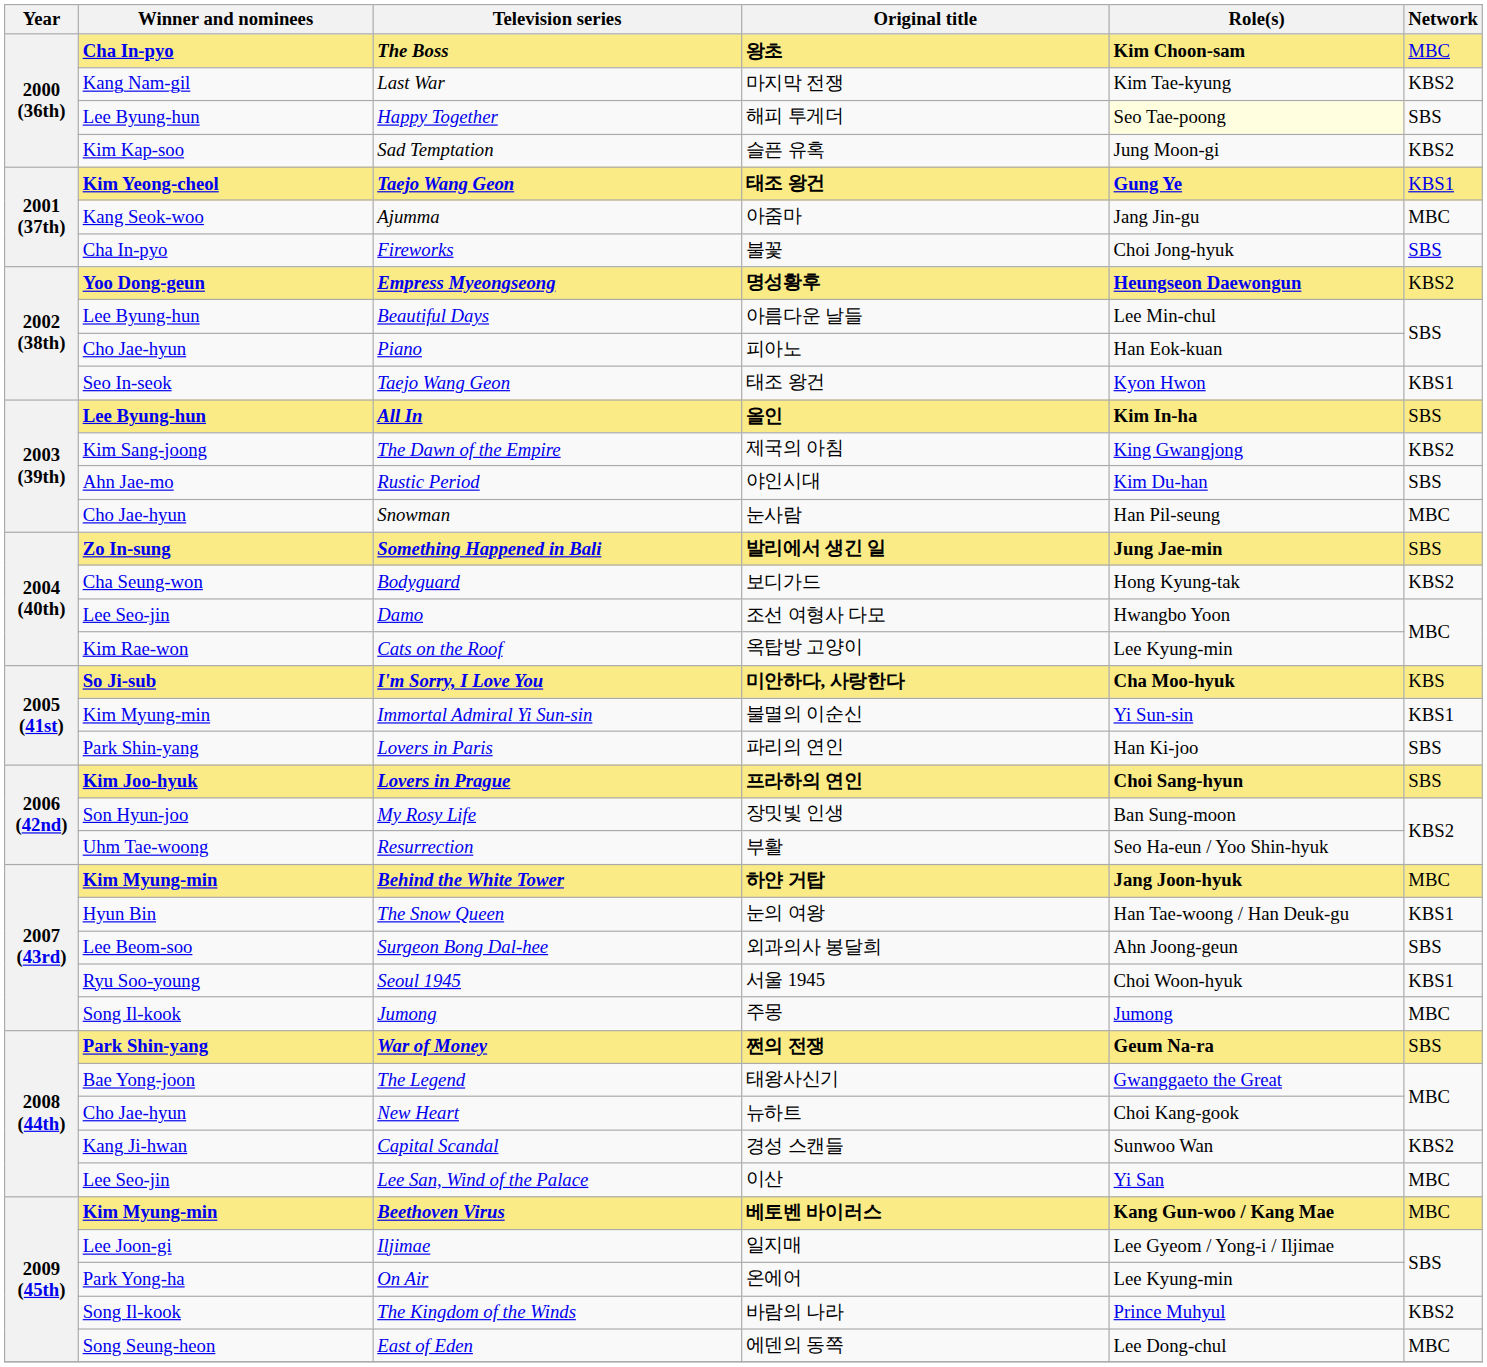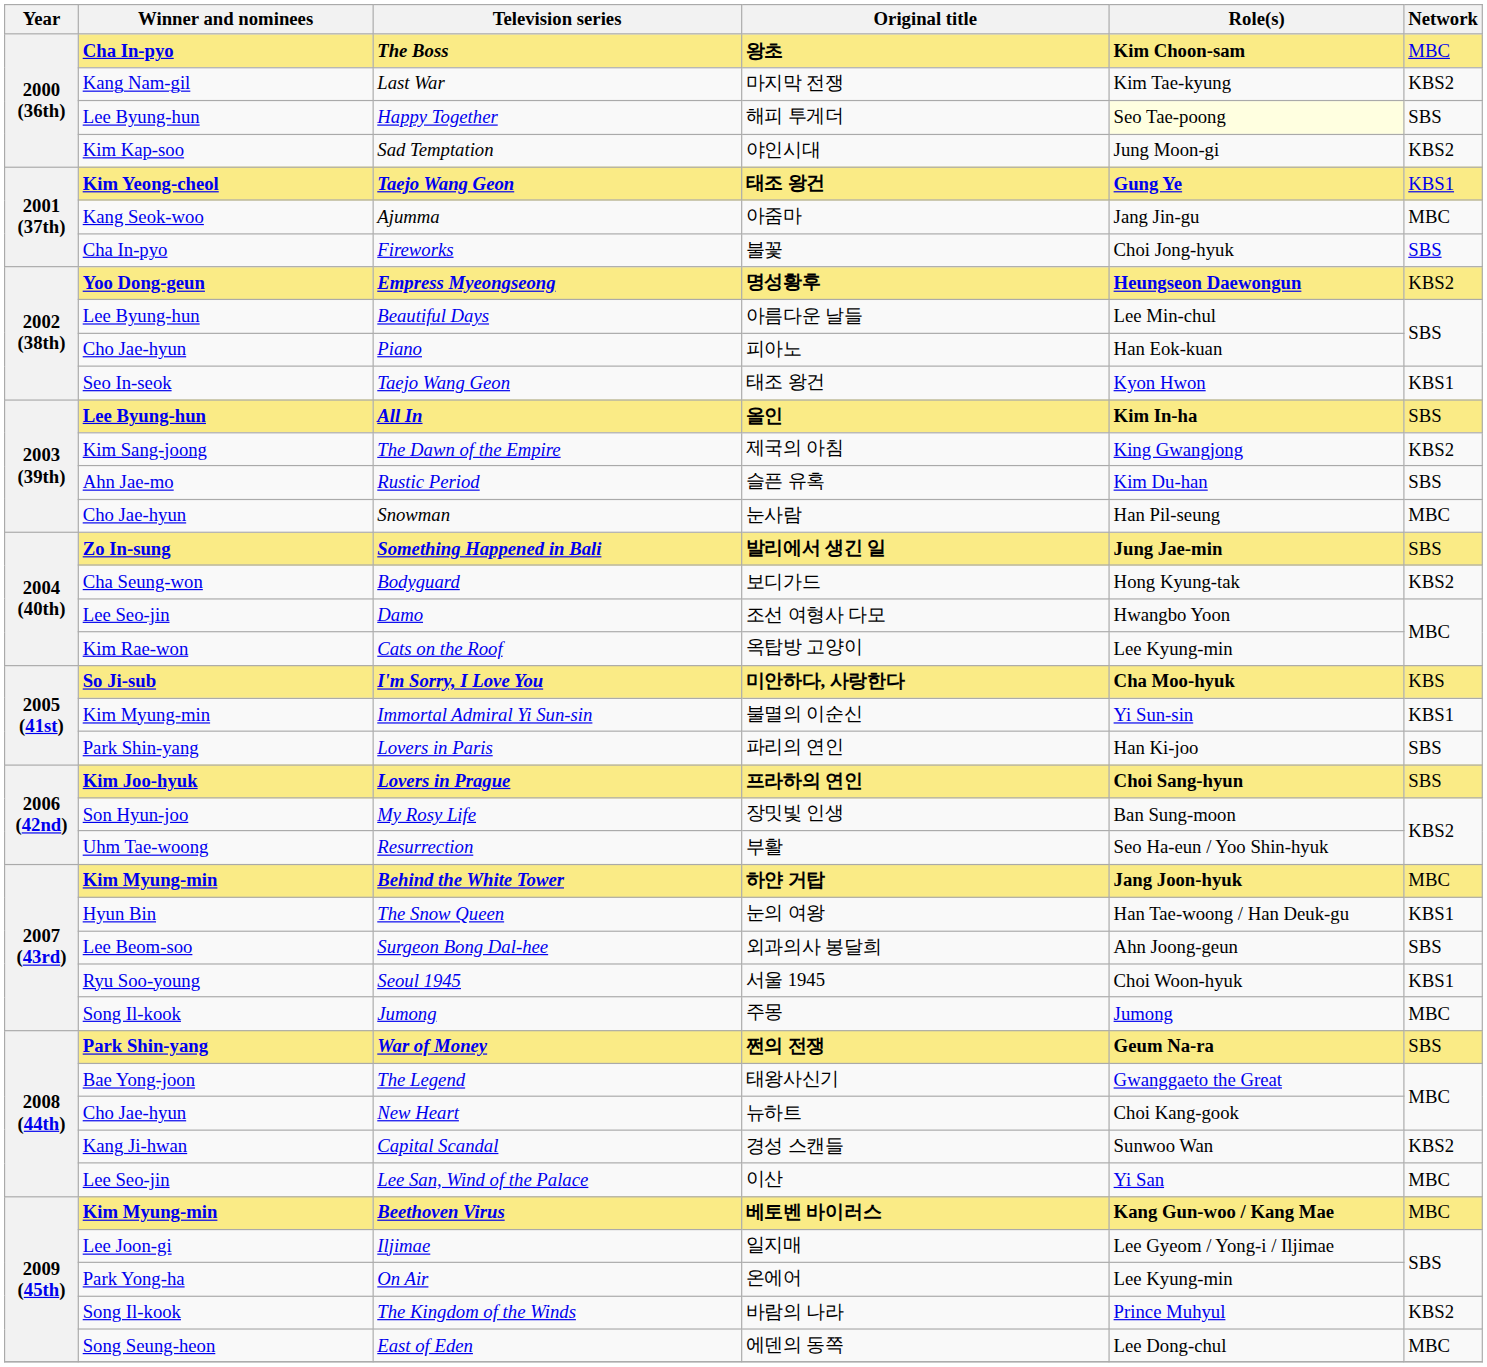 <table class="wikitable" style="width:100%;" cellpadding="6">
 <tr>
 <th style="width:5%;">Year</th>
 <th style="width:20%;">Winner and nominees</th>
 <th style="width:25%;">Television series</th>
 <th style="width:25%;">Original title</th>
 <th style="width:20%;">Role(s)</th>
 <th style="width:5%;">Network</th>
 </tr>
 <tr>
 <th rowspan="4">2000<br>(36th)</th>
 <td style="background:#FAEB86;"><strong><a href='#'>Cha In-pyo</a> </strong></td>
 <td style="background:#FAEB86;"><strong><em>The Boss</em></strong></td>
 <td style="background:#FAEB86;"><strong>왕초</strong></td>
 <td style="background:#FAEB86;"><strong>Kim Choon-sam</strong></td>
 <td style="background:#FAEB86;"><a href='#'>MBC</a></td>
 </tr>
 <tr>
 <td><a href='#'>Kang Nam-gil</a></td>
 <td><em>Last War</em></td>
 <td>마지막 전쟁</td>
 <td>Kim Tae-kyung</td>
 <td>KBS2</td>
 </tr>
 <tr>
 <td><a href='#'>Lee Byung-hun</a></td>
 <td><em><a href='#'> Happy Together</a></em></td>
 <td>해피 투게더</td>
 <td style="background: lightyellow;">Seo Tae-poong</td>
 <td>SBS</td>
 </tr>
 <tr>
 <td><a href='#'>Kim Kap-soo</a></td>
 <td><em>Sad Temptation</em></td>
-<td>슬픈 유혹</td>
+<td>야인시대</td>
 <td>Jung Moon-gi</td>
 <td>KBS2</td>
 </tr>
 <tr>
 <th rowspan="3">2001<br>(37th)</th>
 <td style="background:#FAEB86;"><strong><a href='#'>Kim Yeong-cheol</a> </strong></td>
 <td style="background:#FAEB86;"><strong><em><a href='#'>Taejo Wang Geon</a></em></strong></td>
 <td style="background:#FAEB86;"><strong>태조 왕건</strong></td>
 <td style="background:#FAEB86;"><strong><a href='#'>Gung Ye</a></strong></td>
 <td style="background:#FAEB86;"><a href='#'>KBS1</a></td>
 </tr>
 <tr>
 <td><a href='#'>Kang Seok-woo</a></td>
 <td><em>Ajumma</em></td>
 <td>아줌마</td>
 <td>Jang Jin-gu</td>
 <td>MBC</td>
 </tr>
 <tr>
 <td><a href='#'>Cha In-pyo</a></td>
 <td><em><a href='#'>Fireworks</a></em></td>
 <td>불꽃</td>
 <td>Choi Jong-hyuk</td>
 <td><a href='#'>SBS</a></td>
 </tr>
 <tr>
 <th rowspan="4">2002<br>(38th)</th>
 <td style="background:#FAEB86;"><strong><a href='#'>Yoo Dong-geun</a> </strong></td>
 <td style="background:#FAEB86;"><strong><em><a href='#'>Empress Myeongseong</a></em></strong></td>
 <td style="background:#FAEB86;"><strong>명성황후</strong></td>
 <td style="background:#FAEB86;"><strong><a href='#'>Heungseon Daewongun</a></strong></td>
 <td style="background:#FAEB86;">KBS2</td>
 </tr>
 <tr>
 <td><a href='#'>Lee Byung-hun</a></td>
 <td><em><a href='#'>Beautiful Days</a></em></td>
 <td>아름다운 날들</td>
 <td>Lee Min-chul</td>
 <td rowspan="2">SBS</td>
 </tr>
 <tr>
 <td><a href='#'>Cho Jae-hyun</a></td>
 <td><em><a href='#'>Piano</a></em></td>
 <td>피아노</td>
 <td>Han Eok-kuan</td>
 </tr>
 <tr>
 <td><a href='#'>Seo In-seok</a></td>
 <td><em><a href='#'>Taejo Wang Geon</a></em></td>
 <td>태조 왕건</td>
 <td><a href='#'>Kyon Hwon</a></td>
 <td>KBS1</td>
 </tr>
 <tr>
 <th rowspan="4">2003<br>(39th)</th>
 <td style="background:#FAEB86;"><strong><a href='#'>Lee Byung-hun</a> </strong></td>
 <td style="background:#FAEB86;"><strong><em><a href='#'>All In</a></em></strong></td>
 <td style="background:#FAEB86;"><strong>올인</strong></td>
 <td style="background:#FAEB86;"><strong>Kim In-ha</strong></td>
 <td style="background:#FAEB86;">SBS</td>
 </tr>
 <tr>
 <td><a href='#'>Kim Sang-joong</a></td>
 <td><em><a href='#'>The Dawn of the Empire</a></em></td>
 <td>제국의 아침</td>
 <td><a href='#'>King Gwangjong</a></td>
 <td>KBS2</td>
 </tr>
 <tr>
 <td><a href='#'>Ahn Jae-mo</a></td>
 <td><em><a href='#'>Rustic Period</a></em></td>
-<td>야인시대</td>
+<td>슬픈 유혹</td>
 <td><a href='#'>Kim Du-han</a></td>
 <td>SBS</td>
 </tr>
 <tr>
 <td><a href='#'>Cho Jae-hyun</a></td>
 <td><em>Snowman</em></td>
 <td>눈사람</td>
 <td>Han Pil-seung</td>
 <td>MBC</td>
 </tr>
 <tr>
 <th rowspan="4">2004<br>(40th)</th>
 <td style="background:#FAEB86;"><strong><a href='#'>Zo In-sung</a> </strong></td>
 <td style="background:#FAEB86;"><strong><em><a href='#'>Something Happened in Bali</a></em></strong></td>
 <td style="background:#FAEB86;"><strong>발리에서 생긴 일</strong></td>
 <td style="background:#FAEB86;"><strong>Jung Jae-min</strong></td>
 <td style="background:#FAEB86;">SBS</td>
 </tr>
 <tr>
 <td><a href='#'>Cha Seung-won</a></td>
 <td><em><a href='#'>Bodyguard</a></em></td>
 <td>보디가드</td>
 <td>Hong Kyung-tak</td>
 <td>KBS2</td>
 </tr>
 <tr>
 <td><a href='#'>Lee Seo-jin</a></td>
 <td><em><a href='#'>Damo</a></em></td>
 <td>조선 여형사 다모</td>
 <td>Hwangbo Yoon</td>
 <td rowspan="2">MBC</td>
 </tr>
 <tr>
 <td><a href='#'>Kim Rae-won</a></td>
 <td><em><a href='#'>Cats on the Roof</a></em></td>
 <td>옥탑방 고양이</td>
 <td>Lee Kyung-min</td>
 </tr>
 <tr>
 <th rowspan="3">2005<br>(<a href='#'>41st</a>)</th>
 <td style="background:#FAEB86;"><strong><a href='#'>So Ji-sub</a> </strong></td>
 <td style="background:#FAEB86;"><strong><em><a href='#'>I'm Sorry, I Love You</a></em></strong></td>
 <td style="background:#FAEB86;"><strong>미안하다, 사랑한다</strong></td>
 <td style="background:#FAEB86;"><strong>Cha Moo-hyuk</strong></td>
 <td style="background:#FAEB86;">KBS</td>
 </tr>
 <tr>
 <td><a href='#'>Kim Myung-min</a></td>
 <td><em><a href='#'>Immortal Admiral Yi Sun-sin</a></em></td>
 <td>불멸의 이순신</td>
 <td><a href='#'>Yi Sun-sin</a></td>
 <td>KBS1</td>
 </tr>
 <tr>
 <td><a href='#'>Park Shin-yang</a></td>
 <td><em><a href='#'>Lovers in Paris</a></em></td>
 <td>파리의 연인</td>
 <td>Han Ki-joo</td>
 <td>SBS</td>
 </tr>
 <tr>
 <th rowspan="3">2006<br>(<a href='#'>42nd</a>)</th>
 <td style="background:#FAEB86;"><strong><a href='#'>Kim Joo-hyuk</a> </strong></td>
 <td style="background:#FAEB86;"><strong><em><a href='#'>Lovers in Prague</a></em></strong></td>
 <td style="background:#FAEB86;"><strong>프라하의 연인</strong></td>
 <td style="background:#FAEB86;"><strong>Choi Sang-hyun</strong></td>
 <td style="background:#FAEB86;">SBS</td>
 </tr>
 <tr>
 <td><a href='#'>Son Hyun-joo</a></td>
 <td><em><a href='#'>My Rosy Life</a></em></td>
 <td>장밋빛 인생</td>
 <td>Ban Sung-moon</td>
 <td rowspan="2">KBS2</td>
 </tr>
 <tr>
 <td><a href='#'>Uhm Tae-woong</a></td>
 <td><em><a href='#'>Resurrection</a></em></td>
 <td>부활</td>
 <td>Seo Ha-eun / Yoo Shin-hyuk</td>
 </tr>
 <tr>
 <th rowspan="5">2007<br>(<a href='#'>43rd</a>)</th>
 <td style="background:#FAEB86;"><strong><a href='#'>Kim Myung-min</a> </strong></td>
 <td style="background:#FAEB86;"><strong><em><a href='#'>Behind the White Tower</a></em></strong></td>
 <td style="background:#FAEB86;"><strong>하얀 거탑</strong></td>
 <td style="background:#FAEB86;"><strong>Jang Joon-hyuk</strong></td>
 <td style="background:#FAEB86;">MBC</td>
 </tr>
 <tr>
 <td><a href='#'>Hyun Bin</a></td>
 <td><em><a href='#'>The Snow Queen</a></em></td>
 <td>눈의 여왕</td>
 <td>Han Tae-woong / Han Deuk-gu</td>
 <td>KBS1</td>
 </tr>
 <tr>
 <td><a href='#'>Lee Beom-soo</a></td>
 <td><em><a href='#'>Surgeon Bong Dal-hee</a></em></td>
 <td>외과의사 봉달희</td>
 <td>Ahn Joong-geun</td>
 <td>SBS</td>
 </tr>
 <tr>
 <td><a href='#'>Ryu Soo-young</a></td>
 <td><em><a href='#'>Seoul 1945</a></em></td>
 <td>서울 1945</td>
 <td>Choi Woon-hyuk</td>
 <td>KBS1</td>
 </tr>
 <tr>
 <td><a href='#'>Song Il-kook</a></td>
 <td><em><a href='#'>Jumong</a></em></td>
 <td>주몽</td>
 <td><a href='#'>Jumong</a></td>
 <td>MBC</td>
 </tr>
 <tr>
 <th rowspan="5">2008<br>(<a href='#'>44th</a>)</th>
 <td style="background:#FAEB86;"><strong><a href='#'>Park Shin-yang</a> </strong></td>
 <td style="background:#FAEB86;"><strong><em><a href='#'>War of Money</a></em></strong></td>
 <td style="background:#FAEB86;"><strong>쩐의 전쟁</strong></td>
 <td style="background:#FAEB86;"><strong>Geum Na-ra</strong></td>
 <td style="background:#FAEB86;">SBS</td>
 </tr>
 <tr>
 <td><a href='#'>Bae Yong-joon</a></td>
 <td><em><a href='#'>The Legend</a></em></td>
 <td>태왕사신기</td>
 <td><a href='#'>Gwanggaeto the Great</a></td>
 <td rowspan="2">MBC</td>
 </tr>
 <tr>
 <td><a href='#'>Cho Jae-hyun</a></td>
 <td><em><a href='#'>New Heart</a></em></td>
 <td>뉴하트</td>
 <td>Choi Kang-gook</td>
 </tr>
 <tr>
 <td><a href='#'>Kang Ji-hwan</a></td>
 <td><em><a href='#'>Capital Scandal</a></em></td>
 <td>경성 스캔들</td>
 <td>Sunwoo Wan</td>
 <td>KBS2</td>
 </tr>
 <tr>
 <td><a href='#'>Lee Seo-jin</a></td>
 <td><em><a href='#'>Lee San, Wind of the Palace</a></em></td>
 <td>이산</td>
 <td><a href='#'>Yi San</a></td>
 <td>MBC</td>
 </tr>
 <tr>
 <th rowspan="5">2009<br>(<a href='#'>45th</a>)</th>
 <td style="background:#FAEB86;"><strong><a href='#'>Kim Myung-min</a> </strong></td>
 <td style="background:#FAEB86;"><strong><em><a href='#'>Beethoven Virus</a></em></strong></td>
 <td style="background:#FAEB86;"><strong>베토벤 바이러스</strong></td>
 <td style="background:#FAEB86;"><strong>Kang Gun-woo / Kang Mae</strong></td>
 <td style="background:#FAEB86;">MBC</td>
 </tr>
 <tr>
 <td><a href='#'>Lee Joon-gi</a></td>
 <td><em><a href='#'>Iljimae</a></em></td>
 <td>일지매</td>
 <td>Lee Gyeom / Yong-i / Iljimae</td>
 <td rowspan="2">SBS</td>
 </tr>
 <tr>
 <td><a href='#'>Park Yong-ha</a></td>
 <td><em><a href='#'>On Air</a></em></td>
 <td>온에어</td>
 <td>Lee Kyung-min</td>
 </tr>
 <tr>
 <td><a href='#'>Song Il-kook</a></td>
 <td><em><a href='#'>The Kingdom of the Winds</a></em></td>
 <td>바람의 나라</td>
 <td><a href='#'>Prince Muhyul</a></td>
 <td>KBS2</td>
 </tr>
 <tr>
 <td><a href='#'>Song Seung-heon</a></td>
 <td><em><a href='#'>East of Eden</a></em></td>
 <td>에덴의 동쪽</td>
 <td>Lee Dong-chul</td>
 <td>MBC</td>
 </tr>
 <tr>
 </tr>
 </table>
